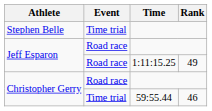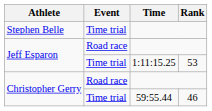 <table class=wikitable style="font-size:90%;">
 <tr>
 <th>Athlete</th>
 <th>Event</th>
 <th>Time</th>
 <th>Rank</th>
 </tr>
 <tr align=center>
 <td align=left><a href='#'>Stephen Belle</a></td>
 <td align=left><a href='#'>Time trial</a></td>
 <td colspan=2></td>
 </tr>
 <tr align=center>
 <td align=left rowspan=2><a href='#'>Jeff Esparon</a></td>
 <td align=left><a href='#'>Road race</a></td>
 <td colspan=2></td>
 </tr>
 <tr align=center>
-<td align=left><a href='#'>Road race</a></td>
+<td align=left><a href='#'>Time trial</a></td>
 <td>1:11:15.25</td>
-<td>49</td>
+<td>53</td>
 </tr>
 <tr align=center>
 <td align=left rowspan=2><a href='#'>Christopher Gerry</a></td>
 <td align=left><a href='#'>Road race</a></td>
 <td colspan=2></td>
 </tr>
 <tr align=center>
 <td align=left><a href='#'>Time trial</a></td>
 <td>59:55.44</td>
 <td>46</td>
 </tr>
 </table>
